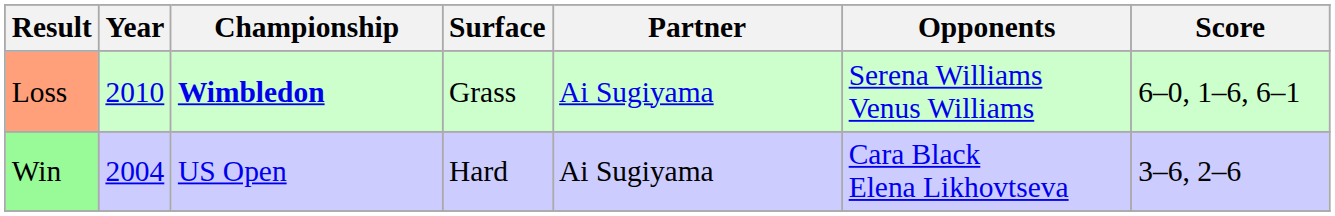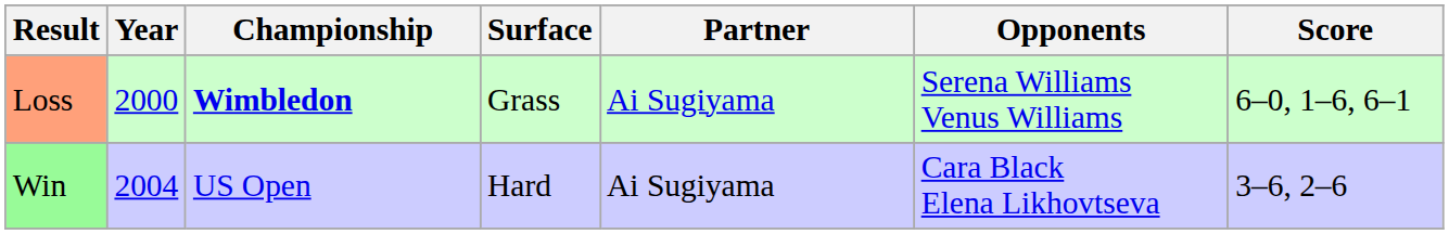 <table class="sortable wikitable">
 <tr>
 <th>Result</th>
 <th>Year</th>
 <th style="width:140px">Championship</th>
 <th style="width:50px">Surface</th>
 <th style="width:150px">Partner</th>
 <th style="width:150px">Opponents</th>
 <th style="width:100px"  class="unsortable">Score</th>
 </tr>
 <tr style="background:#ccffcc;">
 <td style="background:#ffa07a;">Loss</td>
-<td><a href='#'>2010</a></td>
+<td><a href='#'>2000</a></td>
 <td><strong><a href='#'>Wimbledon</a></strong></td>
 <td>Grass</td>
 <td> <a href='#'>Ai Sugiyama</a></td>
 <td> <a href='#'>Serena Williams</a> <br>  <a href='#'>Venus Williams</a></td>
 <td>6–0, 1–6, 6–1</td>
 </tr>
 <tr style="background:#ccccff;">
 <td style="background:#98fb98;">Win</td>
 <td><a href='#'>2004</a></td>
 <td><a href='#'>US Open</a></td>
 <td>Hard</td>
 <td> Ai Sugiyama</td>
 <td> <a href='#'>Cara Black</a> <br>  <a href='#'>Elena Likhovtseva</a></td>
 <td>3–6, 2–6</td>
 </tr>
 </table>
